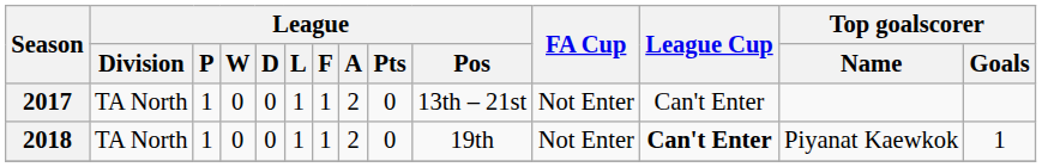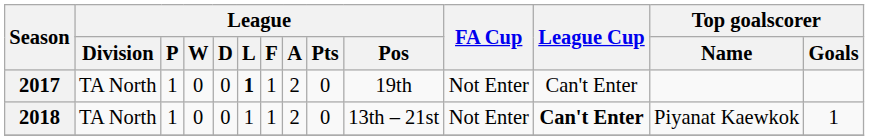 <table class="wikitable" style="text-align: center">
 <tr>
 <th rowspan=2>Season</th>
 <th colspan=9>League</th>
 <th rowspan=2><a href='#'>FA Cup</a></th>
 <th rowspan=2><a href='#'>League Cup</a></th>
 <th colspan=2>Top goalscorer</th>
 </tr>
 <tr>
 <th>Division</th>
 <th>P</th>
 <th>W</th>
 <th>D</th>
 <th>L</th>
 <th>F</th>
 <th>A</th>
 <th>Pts</th>
 <th>Pos</th>
 <th>Name</th>
 <th>Goals</th>
 </tr>
 <tr>
 <th>2017</th>
 <td>TA North</td>
 <td>1</td>
 <td>0</td>
 <td>0</td>
-<td>1</td>
+<td><strong>1</strong></td>
 <td>1</td>
 <td>2</td>
 <td>0</td>
-<td>13th – 21st</td>
+<td>19th</td>
 <td>Not Enter</td>
 <td>Can't Enter</td>
 <td></td>
 <td></td>
 </tr>
 <tr>
 <th>2018</th>
 <td>TA North</td>
 <td>1</td>
 <td>0</td>
 <td>0</td>
 <td>1</td>
 <td>1</td>
 <td>2</td>
 <td>0</td>
-<td>19th</td>
+<td>13th – 21st</td>
 <td>Not Enter</td>
 <td><strong>Can't Enter</strong></td>
 <td>Piyanat Kaewkok</td>
 <td>1</td>
 </tr>
 <tr>
 </tr>
 </table>
